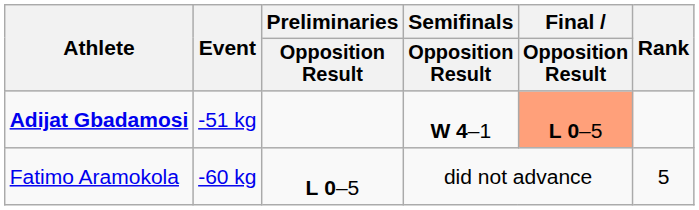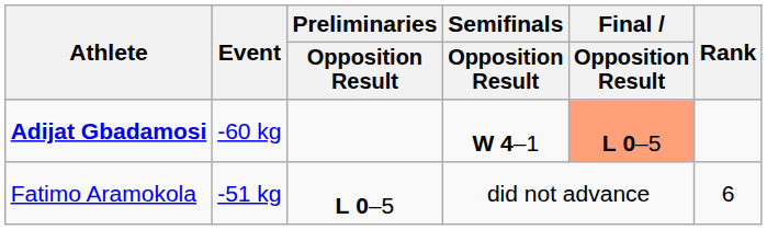 <table class="wikitable" style="font-size:90%;">
 <tr>
 <th rowspan=2>Athlete</th>
 <th rowspan=2>Event</th>
 <th>Preliminaries</th>
 <th>Semifinals</th>
 <th>Final / </th>
 <th rowspan=2>Rank</th>
 </tr>
 <tr style="font-size:95%">
 <th>Opposition<br>Result</th>
 <th>Opposition<br>Result</th>
 <th>Opposition<br>Result</th>
 </tr>
 <tr align=center>
 <td align=left><strong><a href='#'>Adijat Gbadamosi</a></strong></td>
-<td align=left><a href='#'>-51 kg</a></td>
+<td align=left><a href='#'>-60 kg</a></td>
 <td></td>
 <td><br><strong>W</strong> <strong>4</strong>–1</td>
 <td style="background: lightsalmon;"><br><strong>L</strong> <strong>0</strong>–5</td>
 <td></td>
 </tr>
 <tr align=center>
 <td align=left><a href='#'>Fatimo Aramokola</a></td>
-<td align=left><a href='#'>-60 kg</a></td>
+<td align=left><a href='#'>-51 kg</a></td>
 <td><br><strong>L</strong> <strong>0</strong>–5</td>
 <td colspan=2>did not advance</td>
-<td>5</td>
+<td>6</td>
 </tr>
 </table>
